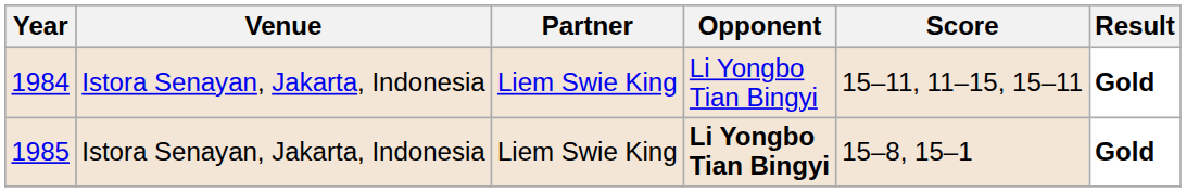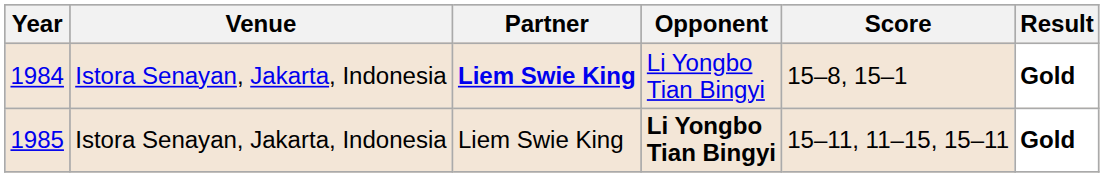 <table class="sortable wikitable" style="font-size: 90%">
 <tr>
 <th>Year</th>
 <th>Venue</th>
 <th>Partner</th>
 <th>Opponent</th>
 <th>Score</th>
 <th>Result</th>
 </tr>
 <tr style="background:#F3E6D7">
 <td align="center"><a href='#'>1984</a></td>
 <td align="left"><a href='#'>Istora Senayan</a>, <a href='#'>Jakarta</a>, Indonesia</td>
-<td align="left"> <a href='#'>Liem Swie King</a></td>
+<td align="left"><strong> <a href='#'>Liem Swie King</a></strong></td>
 <td align="left"> <a href='#'>Li Yongbo</a><br> <a href='#'>Tian Bingyi</a></td>
-<td align="left">15–11, 11–15, 15–11</td>
+<td align="left">15–8, 15–1</td>
 <td style="text-align:left; background:white"> <strong>Gold</strong></td>
 </tr>
 <tr style="background:#F3E6D7">
 <td align="center"><a href='#'>1985</a></td>
 <td align="left">Istora Senayan, Jakarta, Indonesia</td>
 <td align="left"> Liem Swie King</td>
 <td align="left"><strong> Li Yongbo<br> Tian Bingyi</strong></td>
-<td align="left">15–8, 15–1</td>
+<td align="left">15–11, 11–15, 15–11</td>
 <td style="text-align:left; background:white"> <strong>Gold</strong></td>
 </tr>
 </table>
